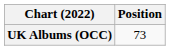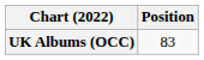 <table class="wikitable plainrowheaders" style="text-align:center">
 <tr>
 <th scope="col">Chart (2022)</th>
 <th scope="col">Position</th>
 </tr>
 <tr>
 <th scope="row">UK Albums (OCC)</th>
-<td>73</td>
+<td>83</td>
 </tr>
 </table>
